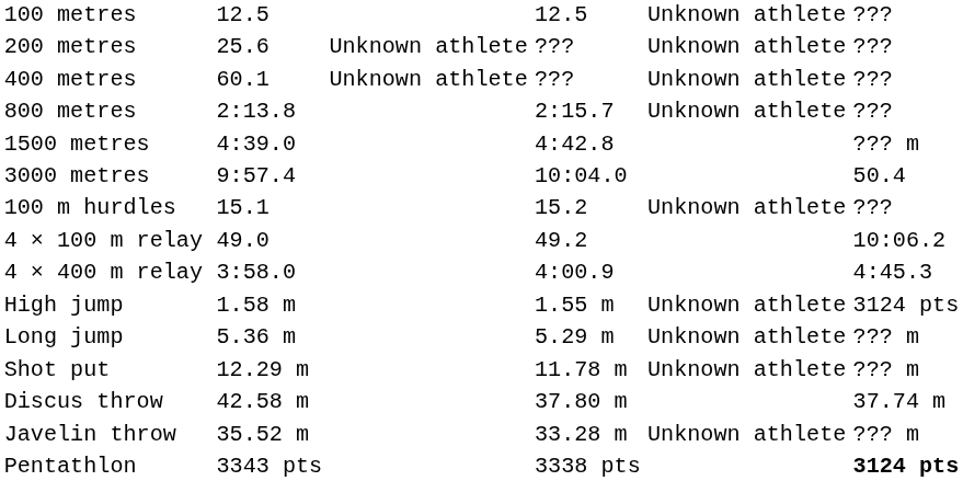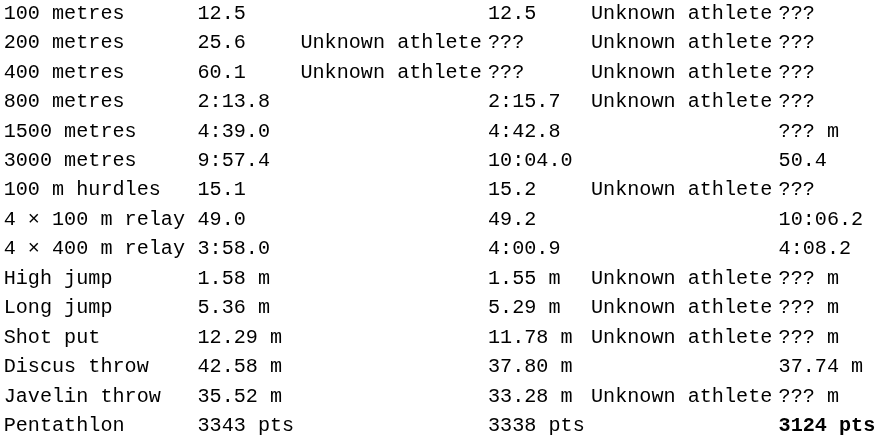 <table>
 <tr>
 <td>100 metres</td>
 <td></td>
 <td>12.5</td>
 <td></td>
 <td>12.5</td>
 <td>Unknown athlete</td>
 <td>???</td>
 </tr>
 <tr>
 <td>200 metres</td>
 <td></td>
 <td>25.6</td>
 <td>Unknown athlete</td>
 <td>???</td>
 <td>Unknown athlete</td>
 <td>???</td>
 </tr>
 <tr>
 <td>400 metres</td>
 <td></td>
 <td>60.1</td>
 <td>Unknown athlete</td>
 <td>???</td>
 <td>Unknown athlete</td>
 <td>???</td>
 </tr>
 <tr>
 <td>800 metres</td>
 <td></td>
 <td>2:13.8</td>
 <td></td>
 <td>2:15.7</td>
 <td>Unknown athlete</td>
 <td>???</td>
 </tr>
 <tr>
 <td>1500 metres</td>
 <td></td>
 <td>4:39.0</td>
 <td></td>
 <td>4:42.8</td>
 <td></td>
 <td>??? m</td>
 </tr>
 <tr>
 <td>3000 metres</td>
 <td></td>
 <td>9:57.4</td>
 <td></td>
 <td>10:04.0</td>
 <td></td>
 <td>50.4</td>
 </tr>
 <tr>
 <td>100 m hurdles</td>
 <td></td>
 <td>15.1</td>
 <td></td>
 <td>15.2</td>
 <td>Unknown athlete</td>
 <td>???</td>
 </tr>
 <tr>
 <td>4 × 100 m relay</td>
 <td></td>
 <td>49.0</td>
 <td></td>
 <td>49.2</td>
 <td></td>
 <td>10:06.2</td>
 </tr>
 <tr>
 <td>4 × 400 m relay</td>
 <td></td>
 <td>3:58.0</td>
 <td></td>
 <td>4:00.9</td>
 <td></td>
-<td>4:45.3</td>
+<td>4:08.2</td>
 </tr>
 <tr>
 <td>High jump</td>
 <td></td>
 <td>1.58 m</td>
 <td></td>
 <td>1.55 m</td>
 <td>Unknown athlete</td>
-<td>3124 pts</td>
+<td>??? m</td>
 </tr>
 <tr>
 <td>Long jump</td>
 <td></td>
 <td>5.36 m</td>
 <td></td>
 <td>5.29 m</td>
 <td>Unknown athlete</td>
 <td>??? m</td>
 </tr>
 <tr>
 <td>Shot put</td>
 <td></td>
 <td>12.29 m</td>
 <td></td>
 <td>11.78 m</td>
 <td>Unknown athlete</td>
 <td>??? m</td>
 </tr>
 <tr>
 <td>Discus throw</td>
 <td></td>
 <td>42.58 m</td>
 <td></td>
 <td>37.80 m</td>
 <td></td>
 <td>37.74 m</td>
 </tr>
 <tr>
 <td>Javelin throw</td>
 <td></td>
 <td>35.52 m</td>
 <td></td>
 <td>33.28 m</td>
 <td>Unknown athlete</td>
 <td>??? m</td>
 </tr>
 <tr>
 <td>Pentathlon</td>
 <td></td>
 <td>3343 pts</td>
 <td></td>
 <td>3338 pts</td>
 <td></td>
 <td><strong>3124 pts</strong></td>
 </tr>
 </table>
